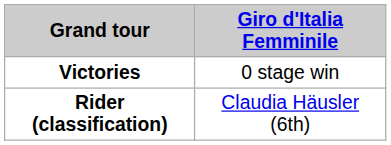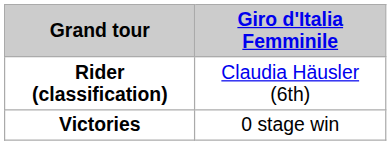 <table class="wikitable" style="background-color:#ffffff; text-align:center;">
 <tr ---->
 <th scope="row" style="background-color:#CCCCCC; text-align:center; width:150px;">Grand tour</th>
 <th scope="col" style="background-color:#CCCCCC; width:150px;"><a href='#'>Giro d'Italia Femminile</a></th>
 </tr>
 <tr>
+<th scope="row" style="background-color:#ffffff; text-align:center;">Rider (classification)</th>
+<td><a href='#'>Claudia Häusler</a> (6th)</td>
+</tr>
+<tr>
 <th scope="row" style="background-color:#ffffff; text-align:center;">Victories</th>
 <td>0 stage win</td>
 </tr>
-<tr>
-<th scope="row" style="background-color:#ffffff; text-align:center;">Rider (classification)</th>
-<td><a href='#'>Claudia Häusler</a> (6th)</td>
-</tr>
 </table>
